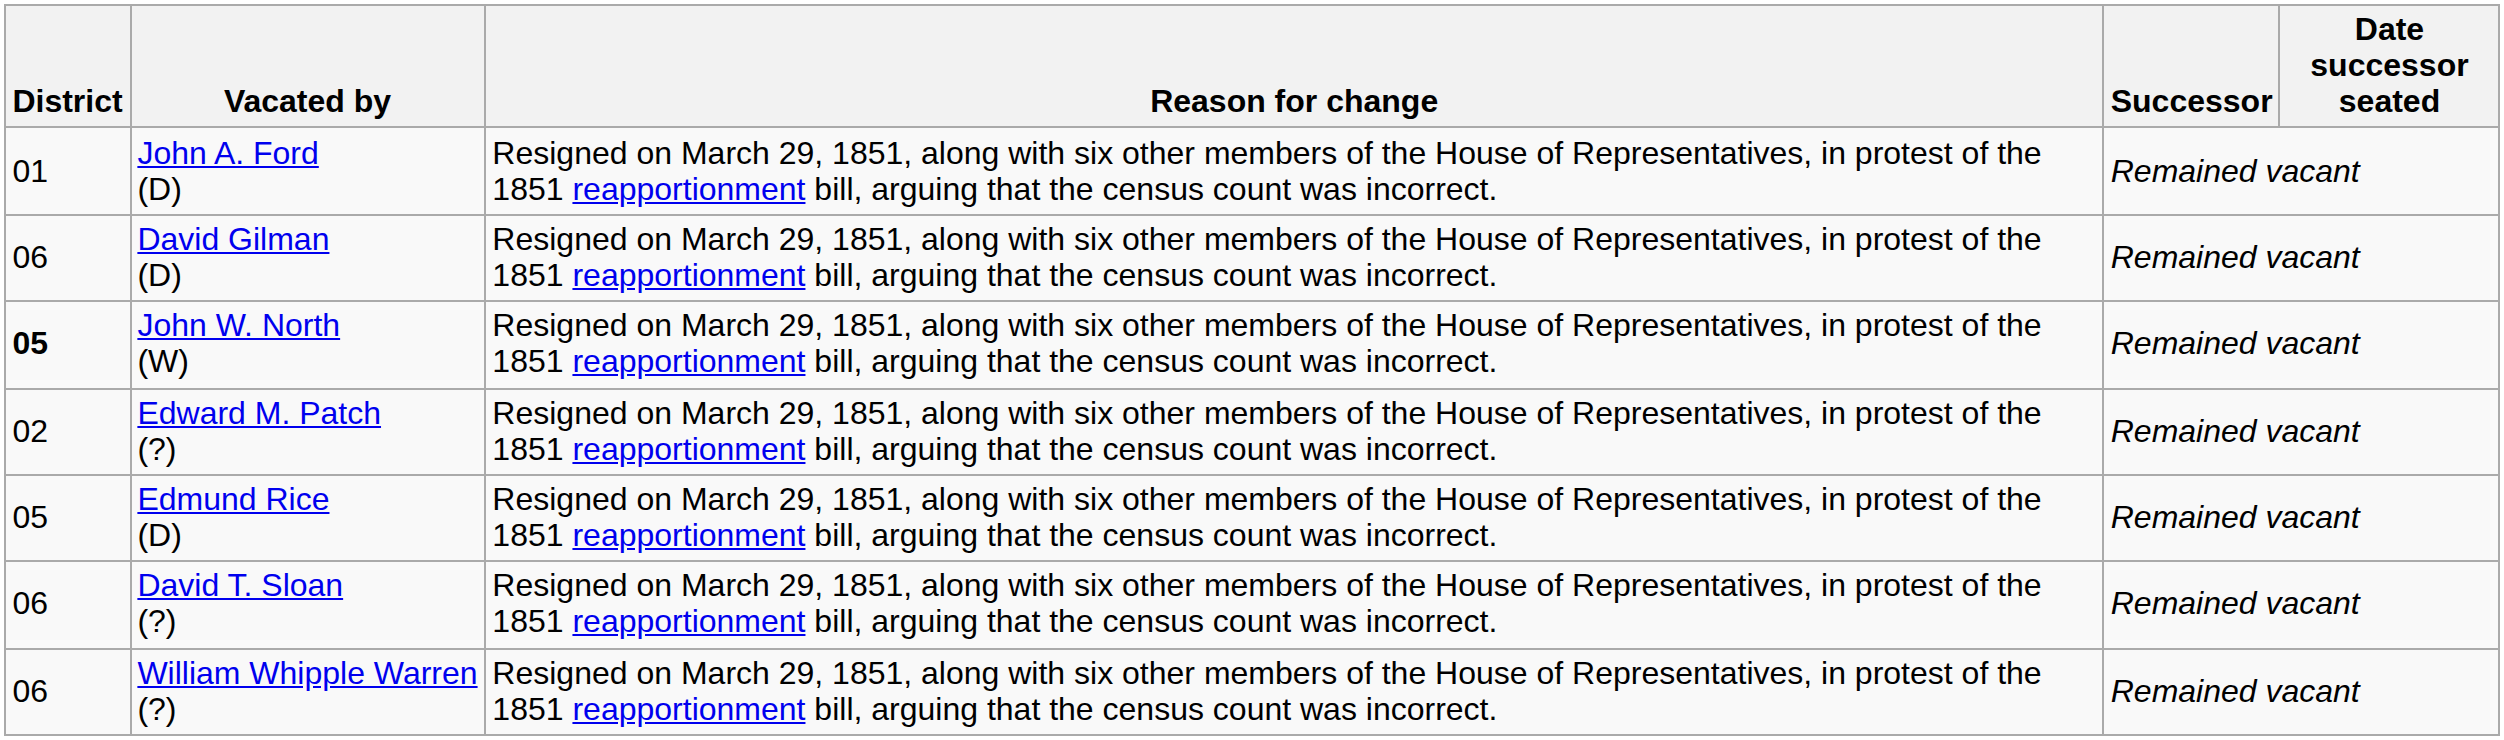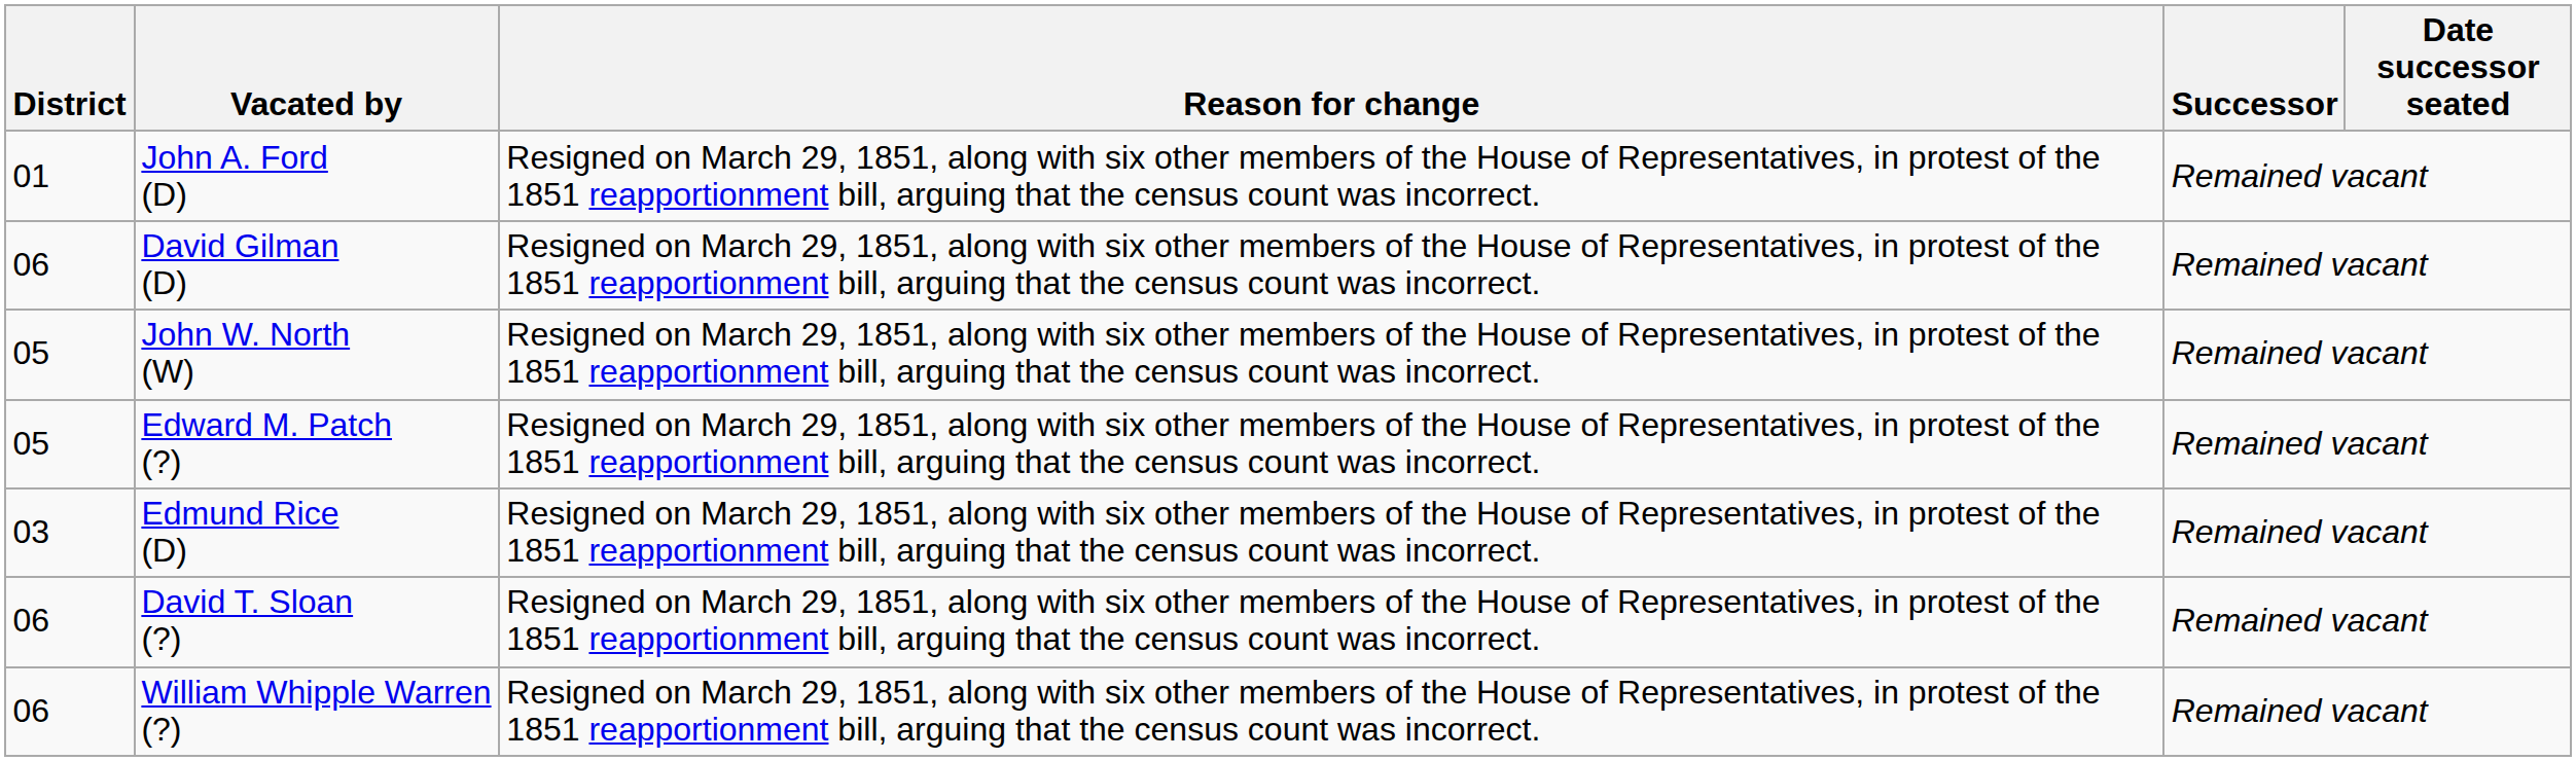 <table class="wikitable sortable">
 <tr style="vertical-align:bottom;">
 <th>District</th>
 <th>Vacated by</th>
 <th>Reason for change</th>
 <th>Successor</th>
 <th>Date successor<br>seated</th>
 </tr>
 <tr>
 <td>01</td>
 <td nowrap ><a href='#'>John A. Ford</a><br>(D)</td>
 <td>Resigned on March 29, 1851, along with six other members of the House of Representatives, in protest of the 1851 <a href='#'>reapportionment</a> bill, arguing that the census count was incorrect.</td>
 <td colspan="2"><em>Remained vacant</em></td>
 </tr>
 <tr>
 <td>06</td>
 <td nowrap ><a href='#'>David Gilman</a><br>(D)</td>
 <td>Resigned on March 29, 1851, along with six other members of the House of Representatives, in protest of the 1851 <a href='#'>reapportionment</a> bill, arguing that the census count was incorrect.</td>
 <td colspan="2"><em>Remained vacant</em></td>
 </tr>
 <tr>
-<td><strong>05</strong></td>
+<td>05</td>
 <td nowrap ><a href='#'>John W. North</a><br>(W)</td>
 <td>Resigned on March 29, 1851, along with six other members of the House of Representatives, in protest of the 1851 <a href='#'>reapportionment</a> bill, arguing that the census count was incorrect.</td>
 <td colspan="2"><em>Remained vacant</em></td>
 </tr>
 <tr>
-<td>02</td>
+<td>05</td>
 <td nowrap ><a href='#'>Edward M. Patch</a><br>(?)</td>
 <td>Resigned on March 29, 1851, along with six other members of the House of Representatives, in protest of the 1851 <a href='#'>reapportionment</a> bill, arguing that the census count was incorrect.</td>
 <td colspan="2"><em>Remained vacant</em></td>
 </tr>
 <tr>
-<td>05</td>
+<td>03</td>
 <td nowrap ><a href='#'>Edmund Rice</a><br>(D)</td>
 <td>Resigned on March 29, 1851, along with six other members of the House of Representatives, in protest of the 1851 <a href='#'>reapportionment</a> bill, arguing that the census count was incorrect.</td>
 <td colspan="2"><em>Remained vacant</em></td>
 </tr>
 <tr>
 <td>06</td>
 <td nowrap ><a href='#'>David T. Sloan</a><br>(?)</td>
 <td>Resigned on March 29, 1851, along with six other members of the House of Representatives, in protest of the 1851 <a href='#'>reapportionment</a> bill, arguing that the census count was incorrect.</td>
 <td colspan="2"><em>Remained vacant</em></td>
 </tr>
 <tr>
 <td>06</td>
 <td nowrap ><a href='#'>William Whipple Warren</a><br>(?)</td>
 <td>Resigned on March 29, 1851, along with six other members of the House of Representatives, in protest of the 1851 <a href='#'>reapportionment</a> bill, arguing that the census count was incorrect.</td>
 <td colspan="2"><em>Remained vacant</em></td>
 </tr>
 </table>
